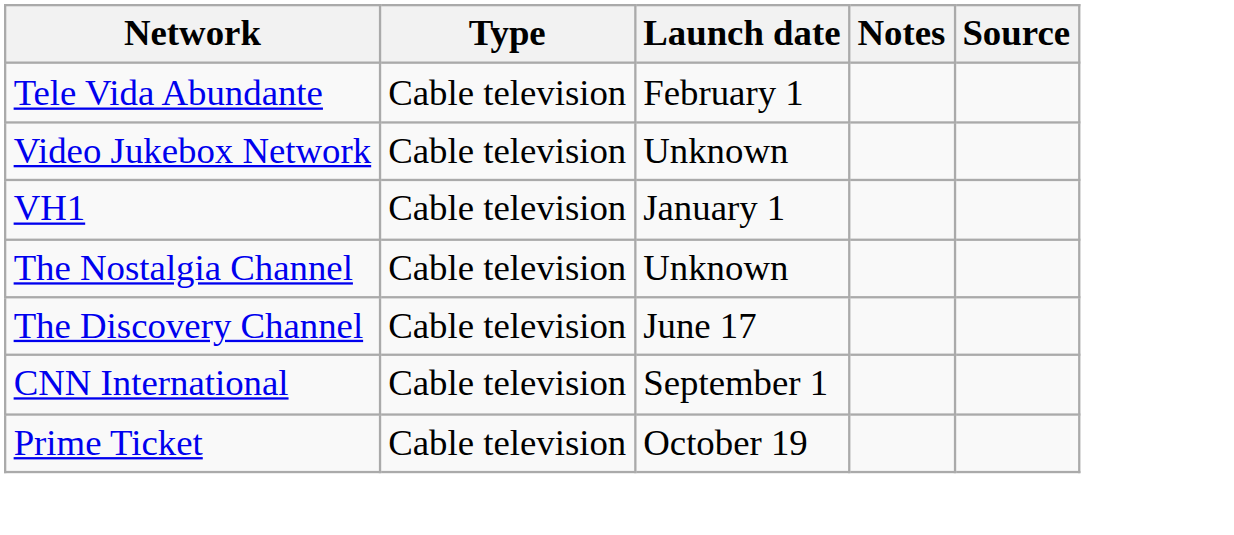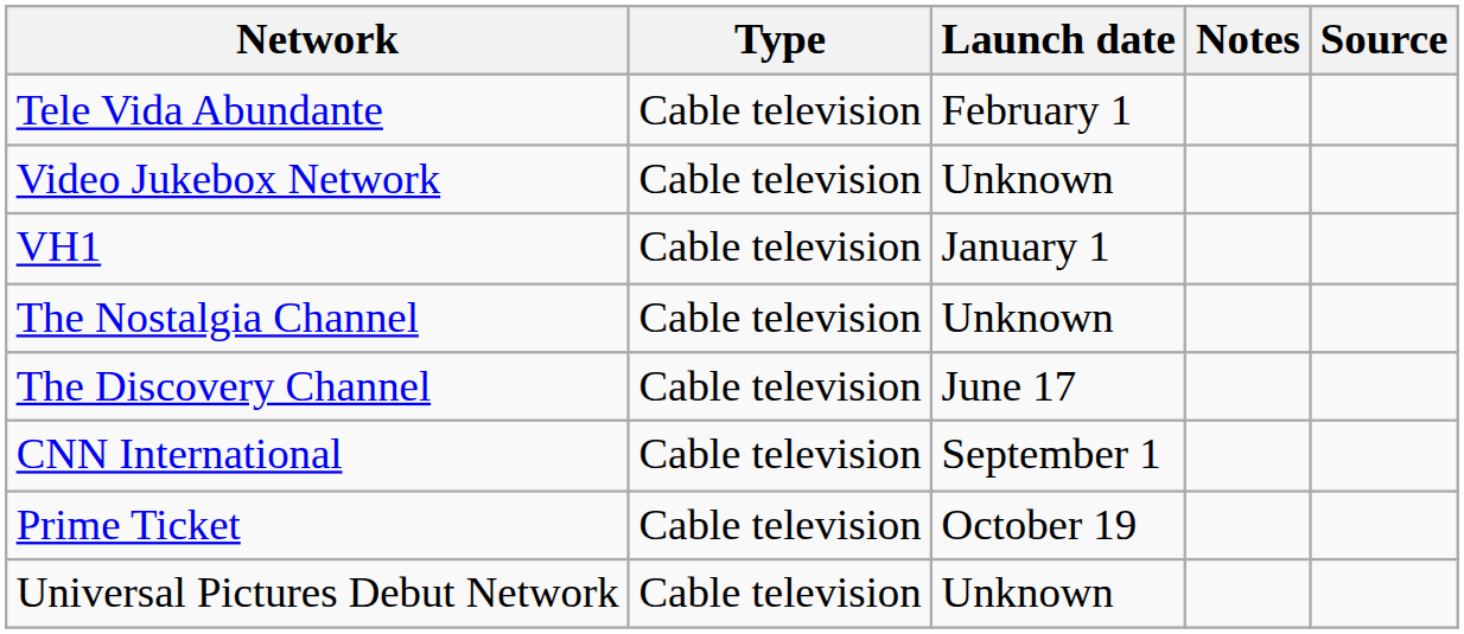 <table class="wikitable sortable">
 <tr>
 <th>Network</th>
 <th>Type</th>
 <th>Launch date</th>
 <th>Notes</th>
 <th>Source</th>
 </tr>
 <tr>
 <td><a href='#'>Tele Vida Abundante</a></td>
 <td>Cable television</td>
 <td>February 1</td>
 <td></td>
 <td></td>
 </tr>
 <tr>
 <td><a href='#'>Video Jukebox Network</a></td>
 <td>Cable television</td>
 <td>Unknown</td>
 <td></td>
 <td></td>
 </tr>
 <tr>
 <td><a href='#'>VH1</a></td>
 <td>Cable television</td>
 <td>January 1</td>
 <td></td>
 <td></td>
 </tr>
 <tr>
 <td><a href='#'>The Nostalgia Channel</a></td>
 <td>Cable television</td>
 <td>Unknown</td>
 <td></td>
 <td></td>
 </tr>
 <tr>
 <td><a href='#'>The Discovery Channel</a></td>
 <td>Cable television</td>
 <td>June 17</td>
 <td></td>
 <td></td>
 </tr>
 <tr>
 <td><a href='#'>CNN International</a></td>
 <td>Cable television</td>
 <td>September 1</td>
 <td></td>
 <td></td>
 </tr>
 <tr>
 <td><a href='#'>Prime Ticket</a></td>
 <td>Cable television</td>
 <td>October 19</td>
 <td></td>
 <td></td>
 </tr>
+<tr>
+<td>Universal Pictures Debut Network</td>
+<td>Cable television</td>
+<td>Unknown</td>
+<td></td>
+<td></td>
+</tr>
 </table>
